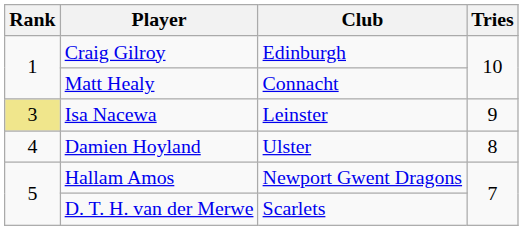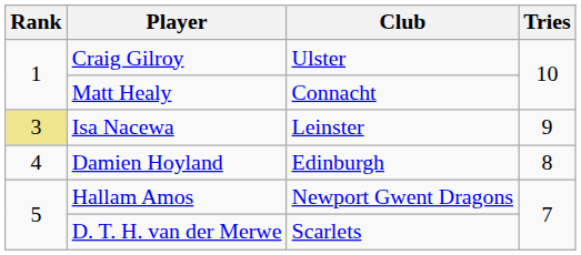 <table class="wikitable" style="text-align:center">
 <tr>
 <th>Rank</th>
 <th>Player</th>
 <th>Club</th>
 <th>Tries</th>
 </tr>
 <tr>
 <td rowspan=2>1</td>
 <td align=left> <a href='#'>Craig Gilroy</a></td>
-<td align=left> <a href='#'>Edinburgh</a></td>
+<td align=left> <a href='#'>Ulster</a></td>
 <td rowspan=2>10</td>
 </tr>
 <tr>
 <td align=left> <a href='#'>Matt Healy</a></td>
 <td align=left> <a href='#'>Connacht</a></td>
 </tr>
 <tr>
 <td style="background: khaki;">3</td>
 <td align=left> <a href='#'>Isa Nacewa</a></td>
 <td align=left> <a href='#'>Leinster</a></td>
 <td>9</td>
 </tr>
 <tr>
 <td>4</td>
 <td align=left> <a href='#'>Damien Hoyland</a></td>
-<td align=left> <a href='#'>Ulster</a></td>
+<td align=left> <a href='#'>Edinburgh</a></td>
 <td>8</td>
 </tr>
 <tr>
 <td rowspan=2>5</td>
 <td align=left> <a href='#'>Hallam Amos</a></td>
 <td align=left> <a href='#'>Newport Gwent Dragons</a></td>
 <td rowspan=2>7</td>
 </tr>
 <tr>
 <td align=left> <a href='#'>D. T. H. van der Merwe</a></td>
 <td align=left> <a href='#'>Scarlets</a></td>
 </tr>
 </table>
